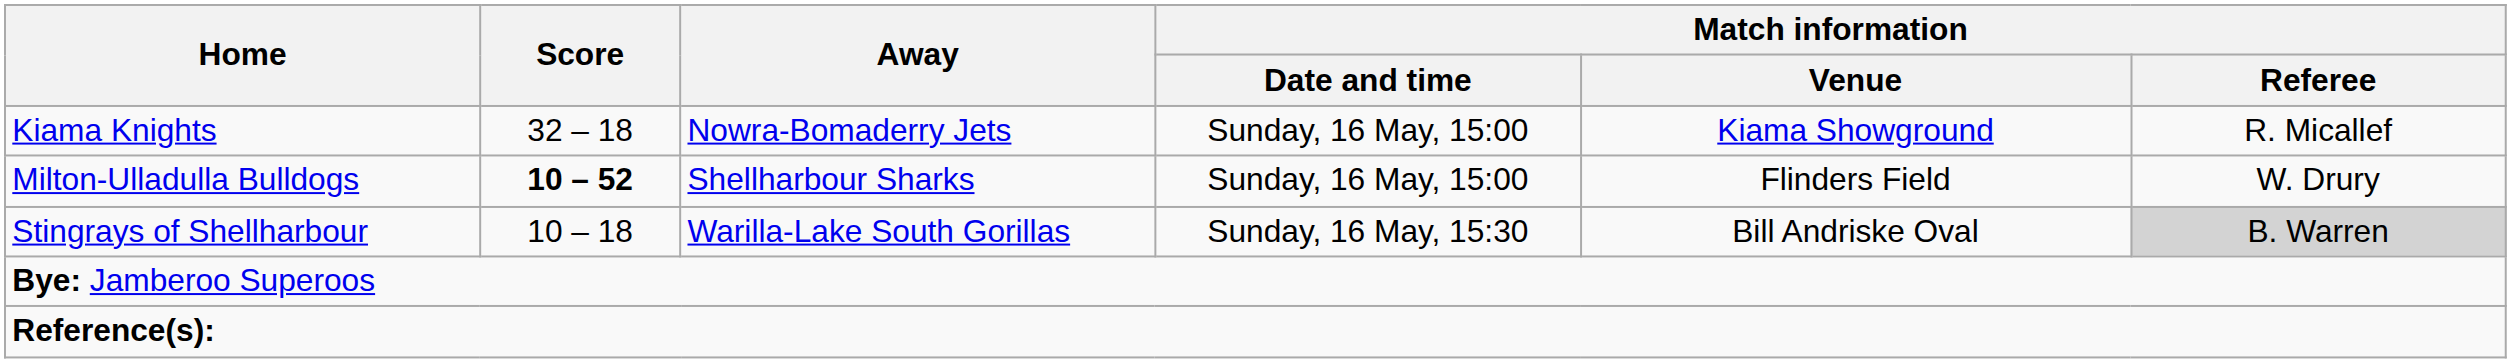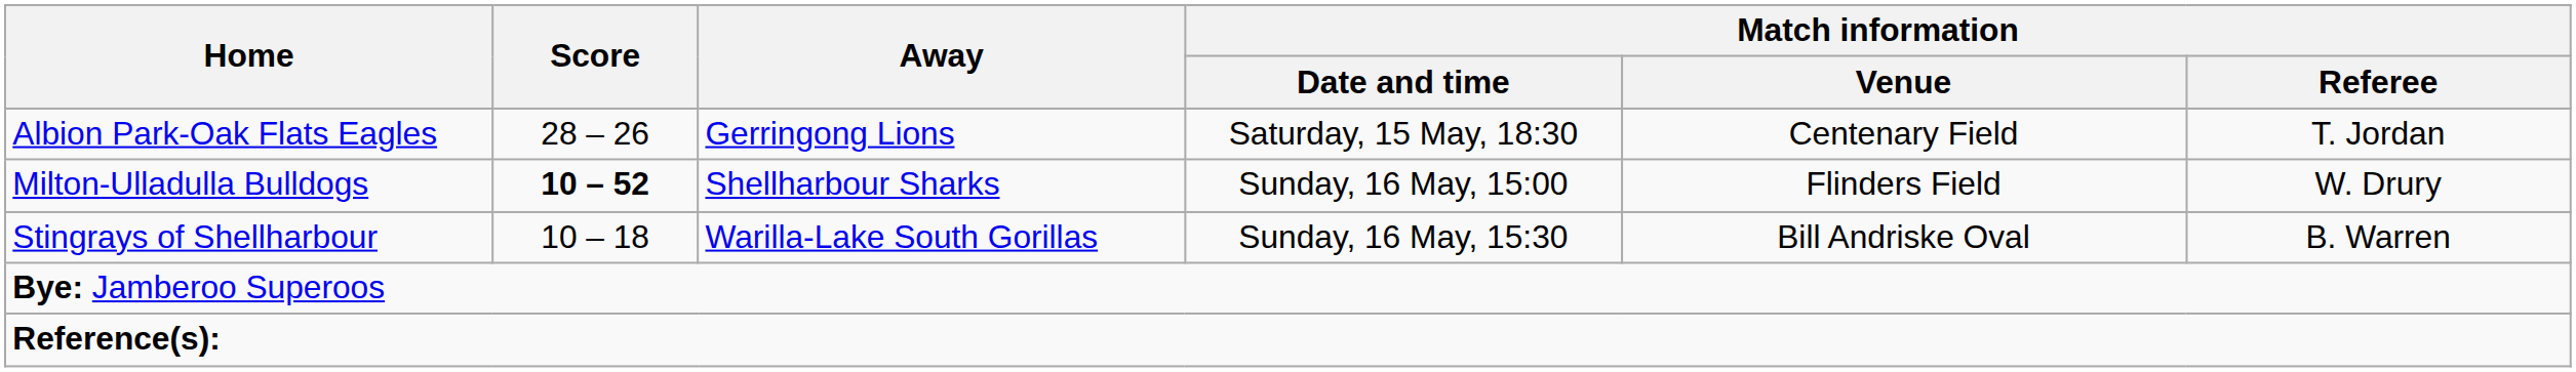 <table class="wikitable" width="100% text-align:center;">
 <tr>
 <th rowspan="2" width="19%">Home</th>
 <th rowspan="2" width="8%">Score</th>
 <th rowspan="2" width="19%">Away</th>
 <th colspan="3">Match information</th>
 </tr>
 <tr bgcolor="#CCCCCC">
 <th width="17%">Date and time</th>
 <th width="22%">Venue</th>
 <th>Referee</th>
 </tr>
 <tr>
-<td> <a href='#'>Kiama Knights</a></td>
-<td style="text-align:center;">32 – 18</td>
-<td> <a href='#'>Nowra-Bomaderry Jets</a></td>
-<td style="text-align:center;">Sunday, 16 May, 15:00</td>
-<td style="text-align:center;"><a href='#'>Kiama Showground</a></td>
-<td style="text-align:center;">R. Micallef</td>
+<td> <a href='#'>Albion Park-Oak Flats Eagles</a></td>
+<td style="text-align:center;">28 – 26</td>
+<td> <a href='#'>Gerringong Lions</a></td>
+<td style="text-align:center;">Saturday, 15 May, 18:30</td>
+<td style="text-align:center;">Centenary Field</td>
+<td style="text-align:center;">T. Jordan</td>
 </tr>
 <tr>
 <td> <a href='#'>Milton-Ulladulla Bulldogs</a></td>
 <td style="text-align:center;"><strong>10 – 52</strong></td>
 <td> <a href='#'>Shellharbour Sharks</a></td>
 <td style="text-align:center;">Sunday, 16 May, 15:00</td>
 <td style="text-align:center;">Flinders Field</td>
 <td style="text-align:center;">W. Drury</td>
 </tr>
 <tr>
 <td> <a href='#'>Stingrays of Shellharbour</a></td>
 <td style="text-align:center;">10 – 18</td>
 <td> <a href='#'>Warilla-Lake South Gorillas</a></td>
 <td style="text-align:center;">Sunday, 16 May, 15:30</td>
 <td style="text-align:center;">Bill Andriske Oval</td>
-<td style="background: lightgrey; text-align:center;">B. Warren</td>
+<td style="text-align:center;">B. Warren</td>
 </tr>
 <tr>
 <td colspan="6" align="centre"><strong>Bye:</strong>  <a href='#'>Jamberoo Superoos</a></td>
 </tr>
 <tr>
 <td colspan="6"><strong>Reference(s):</strong> </td>
 </tr>
 </table>
